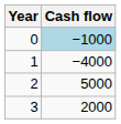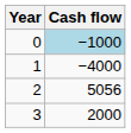 <table class="wikitable">
 <tr>
 <th>Year</th>
 <th>Cash flow</th>
 </tr>
 <tr style="text-align:right;">
 <td>0</td>
 <td style="background: lightblue;">−1000</td>
 </tr>
 <tr style="text-align:right;">
 <td>1</td>
 <td>−4000</td>
 </tr>
 <tr style="text-align:right;">
 <td>2</td>
-<td>5000</td>
+<td>5056</td>
 </tr>
 <tr style="text-align:right;">
 <td>3</td>
 <td>2000</td>
 </tr>
 </table>
